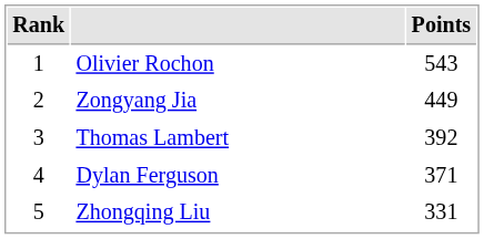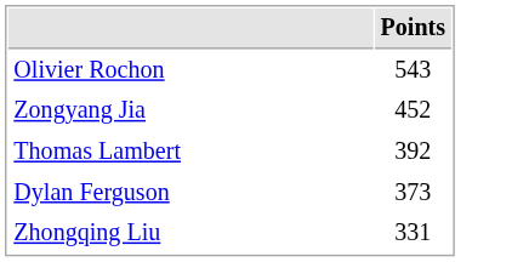 <table cellspacing="1" cellpadding="3" style="border:1px solid #AAAAAA;font-size:86%">
 <tr bgcolor="#E4E4E4">
-<th style="border-bottom:1px solid #AAAAAA" width=10>Rank</th>
 <th style="border-bottom:1px solid #AAAAAA" width=200></th>
 <th style="border-bottom:1px solid #AAAAAA" width=20>Points</th>
 </tr>
 <tr>
-<td style="text-align:center;">1</td>
 <td> <a href='#'>Olivier Rochon</a></td>
 <td align=center>543</td>
 </tr>
 <tr>
-<td style="text-align:center;">2</td>
 <td> <a href='#'>Zongyang Jia</a></td>
-<td align=center>449</td>
+<td align=center>452</td>
 </tr>
 <tr>
-<td style="text-align:center;">3</td>
 <td> <a href='#'>Thomas Lambert</a></td>
 <td align=center>392</td>
 </tr>
 <tr>
-<td style="text-align:center;">4</td>
 <td> <a href='#'>Dylan Ferguson</a></td>
-<td align=center>371</td>
+<td align=center>373</td>
 </tr>
 <tr>
-<td style="text-align:center;">5</td>
 <td> <a href='#'>Zhongqing Liu</a></td>
 <td align=center>331</td>
 </tr>
 </table>
